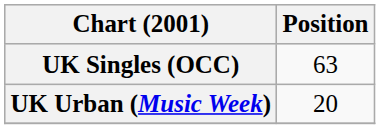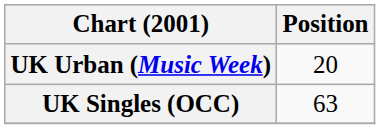 <table class="wikitable plainrowheaders" style="text-align:center">
 <tr>
 <th scope="col">Chart (2001)</th>
 <th scope="col">Position</th>
 </tr>
 <tr>
+<th scope="row">UK Urban (<em><a href='#'>Music Week</a></em>)</th>
+<td>20</td>
+</tr>
+<tr>
 <th scope="row">UK Singles (OCC)</th>
 <td>63</td>
 </tr>
 <tr>
-<th scope="row">UK Urban (<em><a href='#'>Music Week</a></em>)</th>
-<td>20</td>
-</tr>
-<tr>
 </tr>
 </table>
